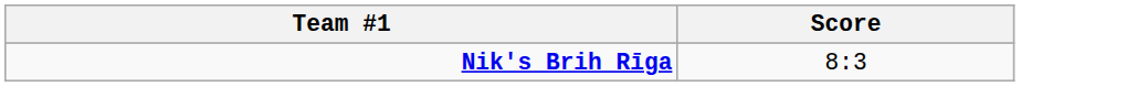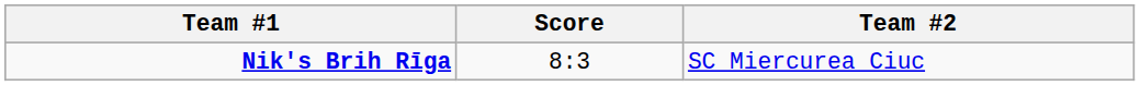 <table class="wikitable" style="text-align: center;">
 <tr>
 <th width=22%>Team #1</th>
 <th width=11%>Score</th>
+<th width=22%>Team #2</th>
 </tr>
 <tr>
 <td style="text-align: right;"><strong><a href='#'>Nik's Brih Rīga</a></strong> </td>
 <td>8:3</td>
+<td style="text-align: left;"> <a href='#'>SC Miercurea Ciuc</a></td>
 </tr>
 </table>
